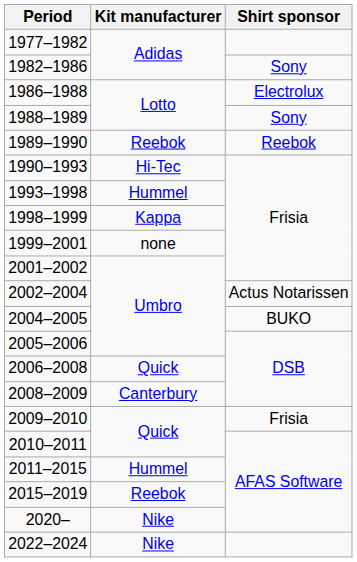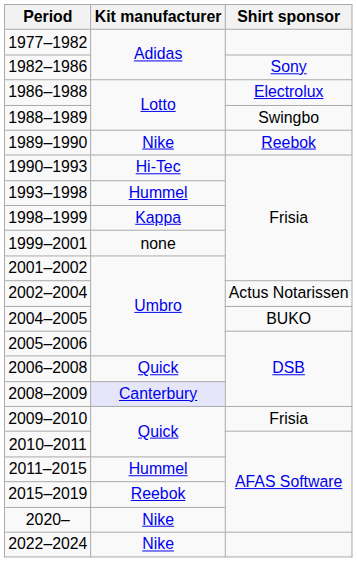 <table class="wikitable" style="text-align: center">
 <tr>
 <th>Period</th>
 <th>Kit manufacturer</th>
 <th>Shirt sponsor</th>
 </tr>
 <tr>
 <td>1977–1982</td>
 <td rowspan=2><a href='#'>Adidas</a></td>
 <td></td>
 </tr>
 <tr>
 <td>1982–1986</td>
 <td><a href='#'>Sony</a></td>
 </tr>
 <tr>
 <td>1986–1988</td>
 <td rowspan=2><a href='#'>Lotto</a></td>
 <td><a href='#'>Electrolux</a></td>
 </tr>
 <tr>
 <td>1988–1989</td>
-<td><a href='#'>Sony</a></td>
+<td>Swingbo</td>
 </tr>
 <tr>
 <td>1989–1990</td>
-<td><a href='#'>Reebok</a></td>
+<td><a href='#'>Nike</a></td>
 <td><a href='#'>Reebok</a></td>
 </tr>
 <tr>
 <td>1990–1993</td>
 <td><a href='#'>Hi-Tec</a></td>
 <td rowspan=5>Frisia</td>
 </tr>
 <tr>
 <td>1993–1998</td>
 <td><a href='#'>Hummel</a></td>
 </tr>
 <tr>
 <td>1998–1999</td>
 <td><a href='#'>Kappa</a></td>
 </tr>
 <tr>
 <td>1999–2001</td>
 <td>none</td>
 </tr>
 <tr>
 <td>2001–2002</td>
 <td rowspan=4><a href='#'>Umbro</a></td>
 </tr>
 <tr>
 <td>2002–2004</td>
 <td>Actus Notarissen</td>
 </tr>
 <tr>
 <td>2004–2005</td>
 <td>BUKO</td>
 </tr>
 <tr>
 <td>2005–2006</td>
 <td rowspan=3><a href='#'>DSB</a></td>
 </tr>
 <tr>
 <td>2006–2008</td>
 <td><a href='#'>Quick</a></td>
 </tr>
 <tr>
 <td>2008–2009</td>
-<td><a href='#'>Canterbury</a></td>
+<td style="background: lavender;"><a href='#'>Canterbury</a></td>
 </tr>
 <tr>
 <td>2009–2010</td>
 <td rowspan=2><a href='#'>Quick</a></td>
 <td>Frisia</td>
 </tr>
 <tr>
 <td>2010–2011</td>
 <td rowspan=4><a href='#'>AFAS Software</a></td>
 </tr>
 <tr>
 <td>2011–2015</td>
 <td><a href='#'>Hummel</a></td>
 </tr>
 <tr>
 <td>2015–2019</td>
 <td><a href='#'>Reebok</a></td>
 </tr>
 <tr>
 <td>2020–</td>
 <td><a href='#'>Nike</a></td>
 </tr>
 <tr>
 <td>2022–2024</td>
 <td><a href='#'>Nike</a></td>
 <td></td>
 </tr>
 </table>
